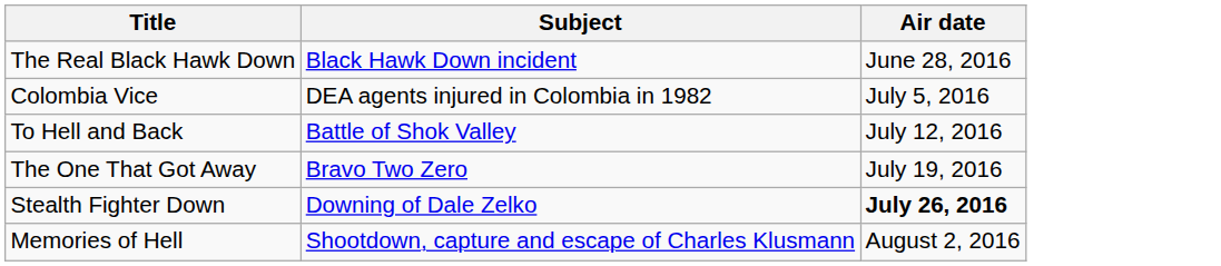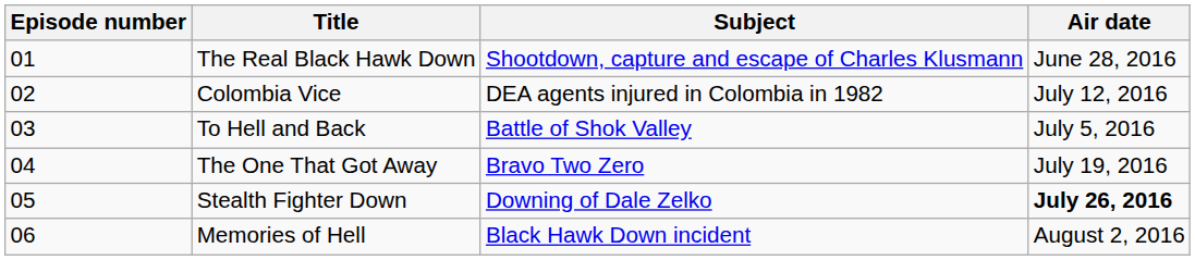 <table class="wikitable">
 <tr>
+<th>Episode number</th>
 <th>Title</th>
 <th>Subject</th>
 <th>Air date</th>
 </tr>
 <tr>
+<td>01</td>
 <td>The Real Black Hawk Down</td>
-<td><a href='#'>Black Hawk Down incident</a></td>
+<td><a href='#'>Shootdown, capture and escape of Charles Klusmann</a></td>
 <td>June 28, 2016</td>
 </tr>
 <tr>
+<td>02</td>
 <td>Colombia Vice</td>
 <td>DEA agents injured in Colombia in 1982</td>
+<td>July 12, 2016</td>
+</tr>
+<tr>
+<td>03</td>
+<td>To Hell and Back</td>
+<td><a href='#'>Battle of Shok Valley</a></td>
 <td>July 5, 2016</td>
 </tr>
 <tr>
-<td>To Hell and Back</td>
-<td><a href='#'>Battle of Shok Valley</a></td>
-<td>July 12, 2016</td>
-</tr>
-<tr>
+<td>04</td>
 <td>The One That Got Away</td>
 <td><a href='#'>Bravo Two Zero</a></td>
 <td>July 19, 2016</td>
 </tr>
 <tr>
+<td>05</td>
 <td>Stealth Fighter Down</td>
 <td><a href='#'>Downing of Dale Zelko</a></td>
 <td><strong>July 26, 2016</strong></td>
 </tr>
 <tr>
+<td>06</td>
 <td>Memories of Hell</td>
-<td><a href='#'>Shootdown, capture and escape of Charles Klusmann</a></td>
+<td><a href='#'>Black Hawk Down incident</a></td>
 <td>August 2, 2016</td>
 </tr>
 </table>
